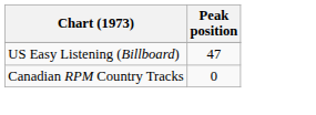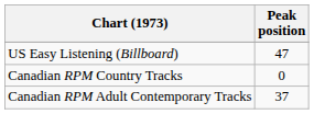 <table class="wikitable sortable">
 <tr>
 <th>Chart (1973)</th>
 <th>Peak<br>position</th>
 </tr>
 <tr>
 </tr>
 <tr>
 </tr>
 <tr>
 <td>US Easy Listening (<em>Billboard</em>)</td>
 <td align="center">47</td>
 </tr>
 <tr>
 <td>Canadian <em>RPM</em> Country Tracks</td>
 <td align="center">0</td>
 </tr>
+<tr>
+<td>Canadian <em>RPM</em> Adult Contemporary Tracks</td>
+<td align="center">37</td>
+</tr>
 </table>
